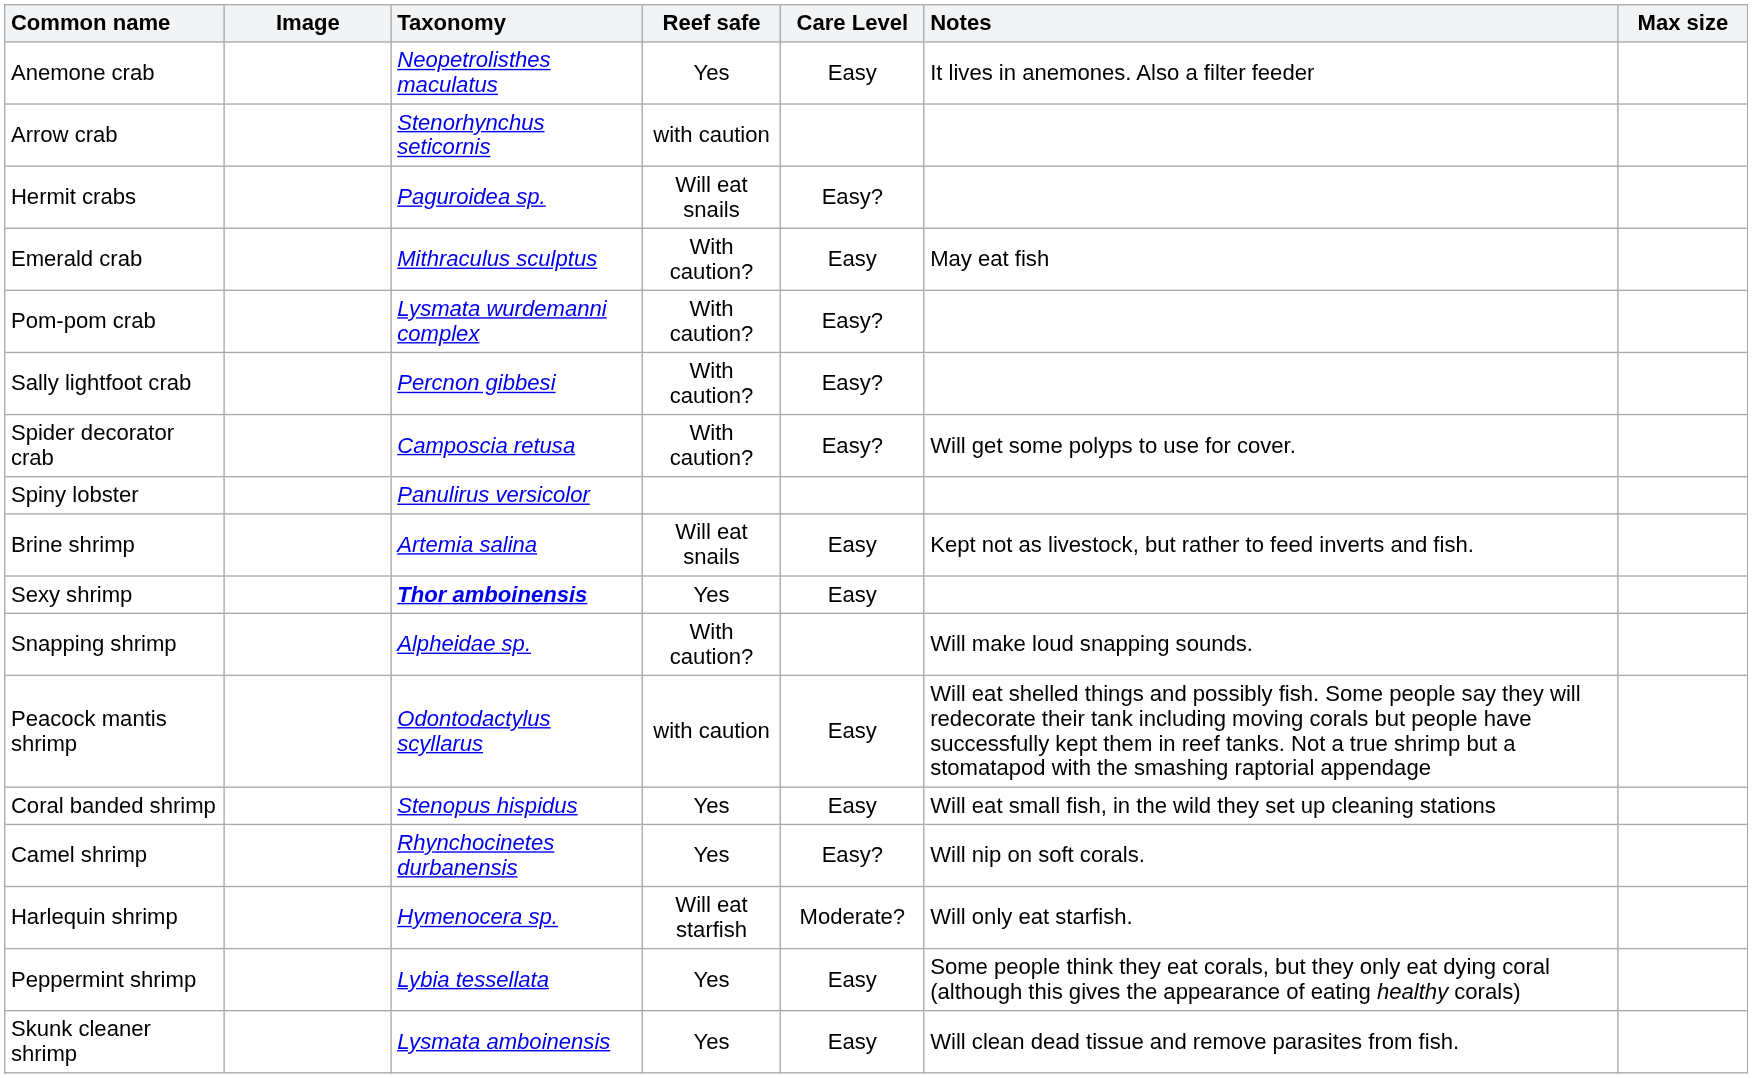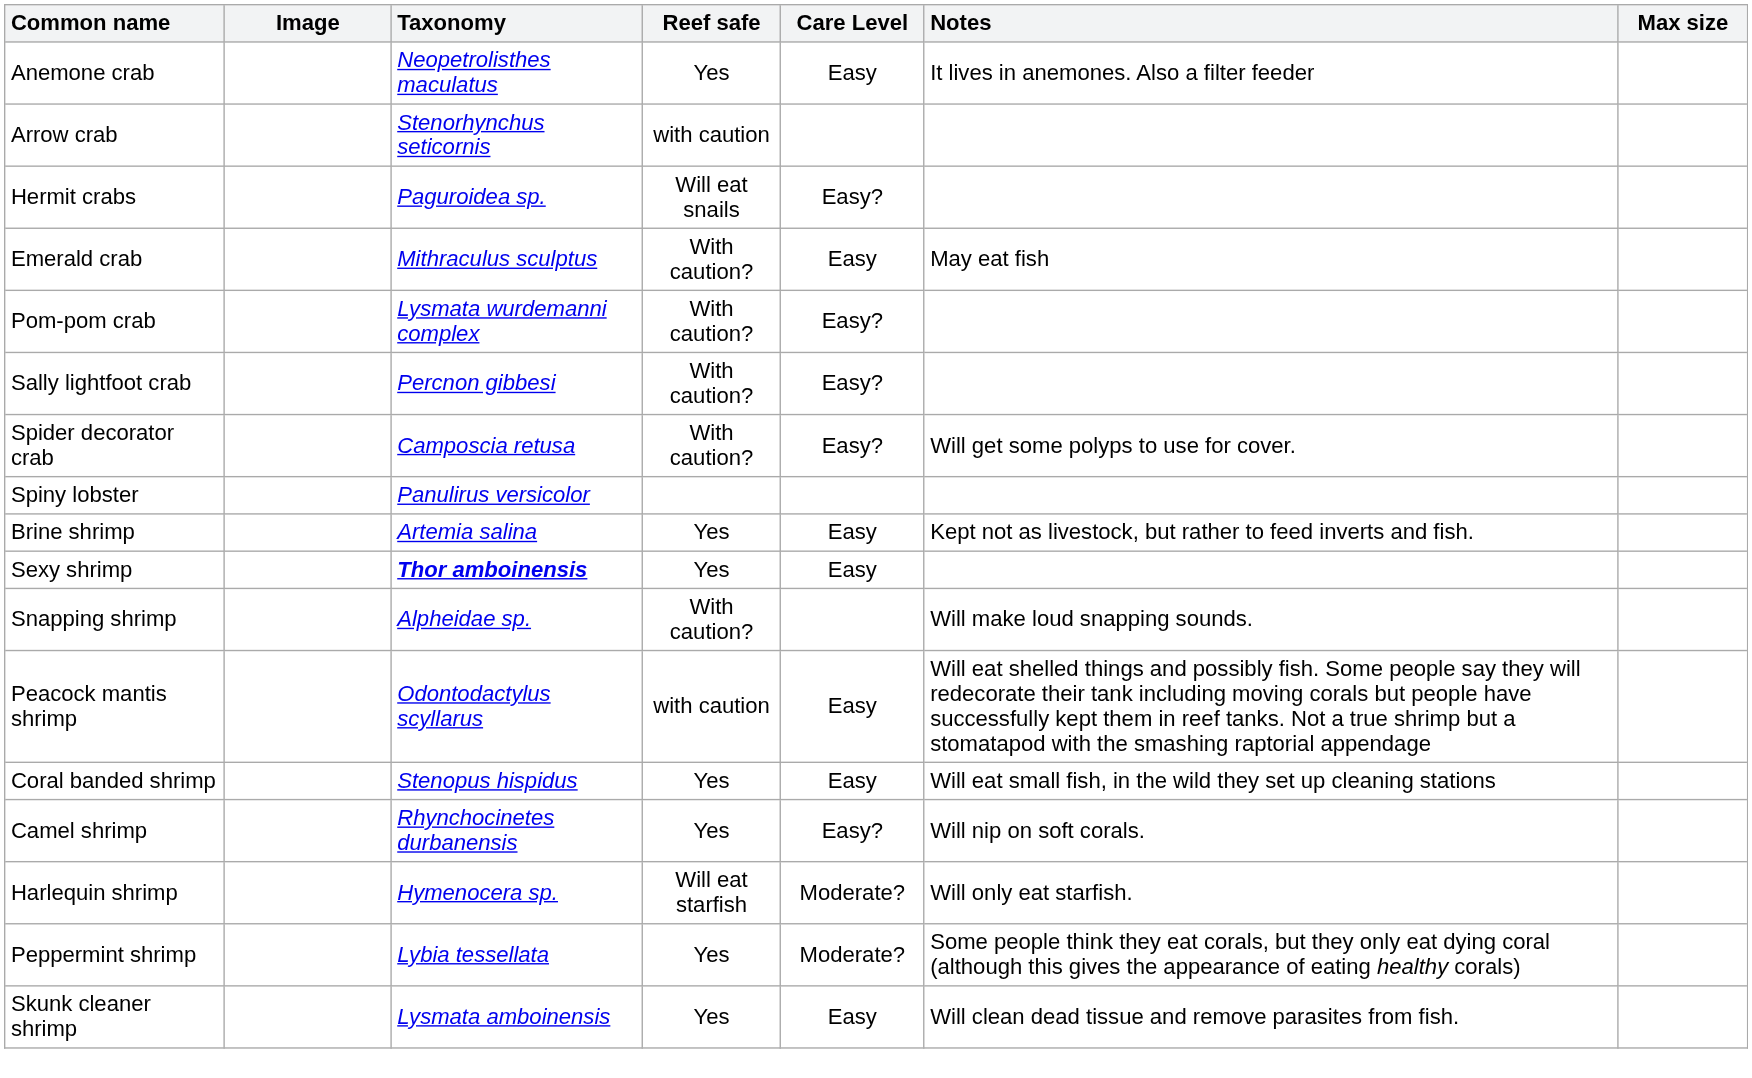 <table class="sortable collapsible" cellpadding="4" width="100%" border="1" style="border:1px solid #aaa; border-collapse:collapse">
 <tr>
 <th align="left" style="background:#F2F3F4" width="170px">Common name</th>
 <th style="background:#F2F3F4" width="130px" class="unsortable">Image</th>
 <th align="left" style="background:#F2F3F4" width="190px">Taxonomy</th>
 <th style="background:#F2F3F4" width="100px">Reef safe</th>
 <th style="background:#F2F3F4" width="100px">Care Level</th>
 <th align="left" style="background:#F2F3F4" width="610px" class="unsortable">Notes</th>
 <th style="background:#F2F3F4" width="100px">Max size</th>
 </tr>
 <tr>
 <td>Anemone crab</td>
 <td></td>
 <td><em><a href='#'>Neopetrolisthes maculatus</a></em></td>
 <td align="center">Yes</td>
 <td align="center">Easy</td>
 <td>It lives in anemones. Also a filter feeder</td>
 <td align="center"></td>
 </tr>
 <tr>
 <td>Arrow crab</td>
 <td></td>
 <td><em><a href='#'>Stenorhynchus seticornis</a></em></td>
 <td align="center">with caution</td>
 <td align="center"></td>
 <td></td>
 <td align="center"></td>
 </tr>
 <tr>
 <td>Hermit crabs</td>
 <td></td>
 <td><em><a href='#'>Paguroidea sp.</a></em></td>
 <td align="center">Will eat snails</td>
 <td align="center">Easy?</td>
 <td></td>
 <td align="center"></td>
 </tr>
 <tr>
 <td>Emerald crab</td>
 <td></td>
 <td><em><a href='#'>Mithraculus sculptus</a></em></td>
 <td align="center">With caution?</td>
 <td align="center">Easy</td>
 <td>May eat fish</td>
 <td align="center"></td>
 </tr>
 <tr>
 <td>Pom-pom crab</td>
 <td></td>
 <td><em><a href='#'>Lysmata wurdemanni complex</a></em></td>
 <td align="center">With caution?</td>
 <td align="center">Easy?</td>
 <td></td>
 <td align="center"></td>
 </tr>
 <tr>
 <td>Sally lightfoot crab</td>
 <td></td>
 <td><em><a href='#'>Percnon gibbesi</a></em></td>
 <td align="center">With caution?</td>
 <td align="center">Easy?</td>
 <td></td>
 <td align="center"></td>
 </tr>
 <tr>
 <td>Spider decorator crab</td>
 <td></td>
 <td><em><a href='#'>Camposcia retusa</a></em></td>
 <td align="center">With caution?</td>
 <td align="center">Easy?</td>
 <td>Will get some polyps to use for cover.</td>
 <td align="center"></td>
 </tr>
 <tr>
 <td>Spiny lobster</td>
 <td></td>
 <td><em><a href='#'>Panulirus versicolor</a></em></td>
 <td align="center"></td>
 <td align="center"></td>
 <td></td>
 <td align="center"></td>
 </tr>
 <tr>
 <td>Brine shrimp</td>
 <td></td>
 <td><em><a href='#'>Artemia salina</a></em></td>
-<td align="center">Will eat snails</td>
+<td align="center">Yes</td>
 <td align="center">Easy</td>
 <td>Kept not as livestock, but rather to feed inverts and fish.</td>
 <td align="center"></td>
 </tr>
 <tr>
 <td>Sexy shrimp</td>
 <td></td>
 <td><strong><em><a href='#'>Thor amboinensis</a></em></strong></td>
 <td align="center">Yes</td>
 <td align="center">Easy</td>
 <td></td>
 <td align="center"></td>
 </tr>
 <tr>
 <td>Snapping shrimp</td>
 <td></td>
 <td><em><a href='#'>Alpheidae sp.</a></em></td>
 <td align="center">With caution?</td>
 <td align="center"></td>
 <td>Will make loud snapping sounds.</td>
 <td align="center"></td>
 </tr>
 <tr>
 <td>Peacock mantis shrimp</td>
 <td></td>
 <td><em><a href='#'>Odontodactylus scyllarus</a></em></td>
 <td align="center">with caution</td>
 <td align="center">Easy</td>
 <td>Will eat shelled things and possibly fish. Some people say they will redecorate their tank including moving corals but people have successfully kept them in reef tanks. Not a true shrimp but a stomatapod with the smashing raptorial appendage</td>
 <td align="center"></td>
 </tr>
 <tr>
 <td>Coral banded shrimp</td>
 <td></td>
 <td><em><a href='#'>Stenopus hispidus</a></em></td>
 <td align="center">Yes</td>
 <td align="center">Easy</td>
 <td>Will eat small fish, in the wild they set up cleaning stations</td>
 <td align="center"></td>
 </tr>
 <tr>
 <td>Camel shrimp</td>
 <td></td>
 <td><em><a href='#'>Rhynchocinetes durbanensis</a></em></td>
 <td align="center">Yes</td>
 <td align="center">Easy?</td>
 <td>Will nip on soft corals.</td>
 <td align="center"></td>
 </tr>
 <tr>
 <td>Harlequin shrimp</td>
 <td></td>
 <td><em><a href='#'>Hymenocera sp.</a></em></td>
 <td align="center">Will eat starfish</td>
 <td align="center">Moderate?</td>
 <td>Will only eat starfish.</td>
 <td align="center"></td>
 </tr>
 <tr>
 <td>Peppermint shrimp</td>
 <td></td>
 <td><em><a href='#'>Lybia tessellata</a></em></td>
 <td align="center">Yes</td>
-<td align="center">Easy</td>
+<td align="center">Moderate?</td>
 <td>Some people think they eat corals, but they only eat dying coral (although this gives the appearance of eating <em>healthy</em> corals)</td>
 <td align="center"></td>
 </tr>
 <tr>
 <td>Skunk cleaner shrimp</td>
 <td></td>
 <td><em><a href='#'>Lysmata amboinensis</a></em></td>
 <td align="center">Yes</td>
 <td align="center">Easy</td>
 <td>Will clean dead tissue and remove parasites from fish.</td>
 <td align="center"></td>
 </tr>
 </table>
